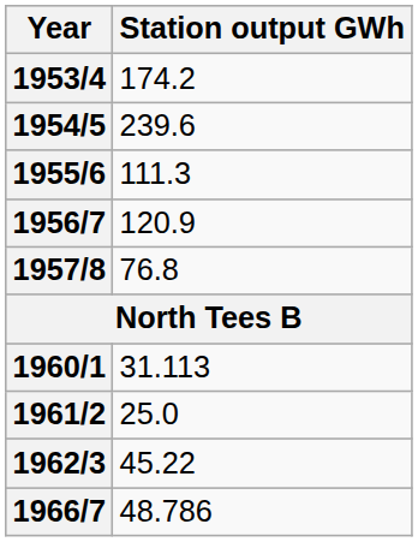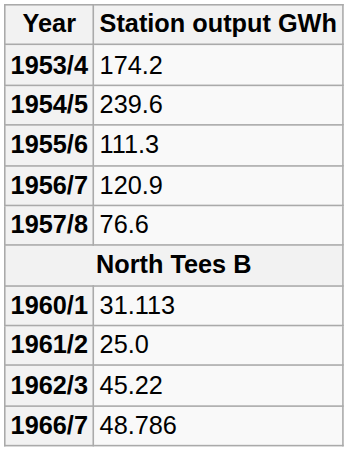 <table class="wikitable">
 <tr>
 <th>Year</th>
 <th>Station output GWh</th>
 </tr>
 <tr>
 <th>1953/4</th>
 <td>174.2</td>
 </tr>
 <tr>
 <th>1954/5</th>
 <td>239.6</td>
 </tr>
 <tr>
 <th>1955/6</th>
 <td>111.3</td>
 </tr>
 <tr>
 <th>1956/7</th>
 <td>120.9</td>
 </tr>
 <tr>
 <th>1957/8</th>
-<td>76.8</td>
+<td>76.6</td>
 </tr>
 <tr>
 <th colspan="2">North Tees B</th>
 </tr>
 <tr>
 <th>1960/1</th>
 <td>31.113</td>
 </tr>
 <tr>
 <th>1961/2</th>
 <td>25.0</td>
 </tr>
 <tr>
 <th>1962/3</th>
 <td>45.22</td>
 </tr>
 <tr>
 <th>1966/7</th>
 <td>48.786</td>
 </tr>
 </table>
